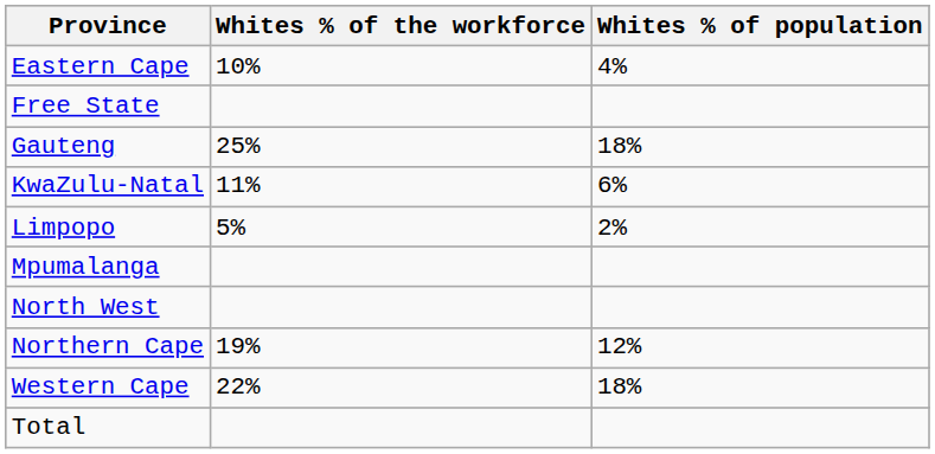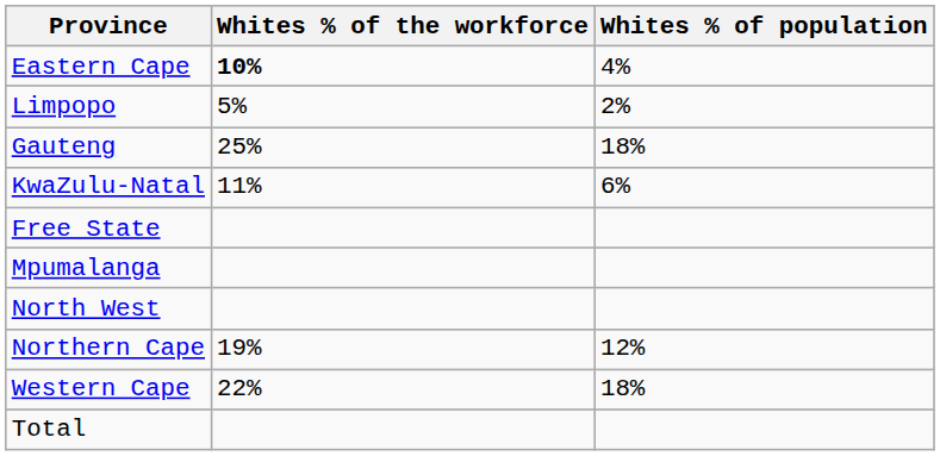 <table class="wikitable">
 <tr>
 <th>Province</th>
 <th>Whites % of the workforce</th>
 <th>Whites % of population</th>
 </tr>
 <tr>
 <td><a href='#'>Eastern Cape</a></td>
-<td>10%</td>
+<td><strong>10%</strong></td>
 <td>4%</td>
 </tr>
 <tr>
-<td><a href='#'>Free State</a></td>
-<td></td>
-<td></td>
+<td><a href='#'>Limpopo</a></td>
+<td>5%</td>
+<td>2%</td>
 </tr>
 <tr>
 <td><a href='#'>Gauteng</a></td>
 <td>25%</td>
 <td>18%</td>
 </tr>
 <tr>
 <td><a href='#'>KwaZulu-Natal</a></td>
 <td>11%</td>
 <td>6%</td>
 </tr>
 <tr>
-<td><a href='#'>Limpopo</a></td>
-<td>5%</td>
-<td>2%</td>
+<td><a href='#'>Free State</a></td>
+<td></td>
+<td></td>
 </tr>
 <tr>
 <td><a href='#'>Mpumalanga</a></td>
 <td></td>
 <td></td>
 </tr>
 <tr>
 <td><a href='#'>North West</a></td>
 <td></td>
 <td></td>
 </tr>
 <tr>
 <td><a href='#'>Northern Cape</a></td>
 <td>19%</td>
 <td>12%</td>
 </tr>
 <tr>
 <td><a href='#'>Western Cape</a></td>
 <td>22%</td>
 <td>18%</td>
 </tr>
 <tr>
 <td>Total</td>
 <td></td>
 <td></td>
 </tr>
 </table>
